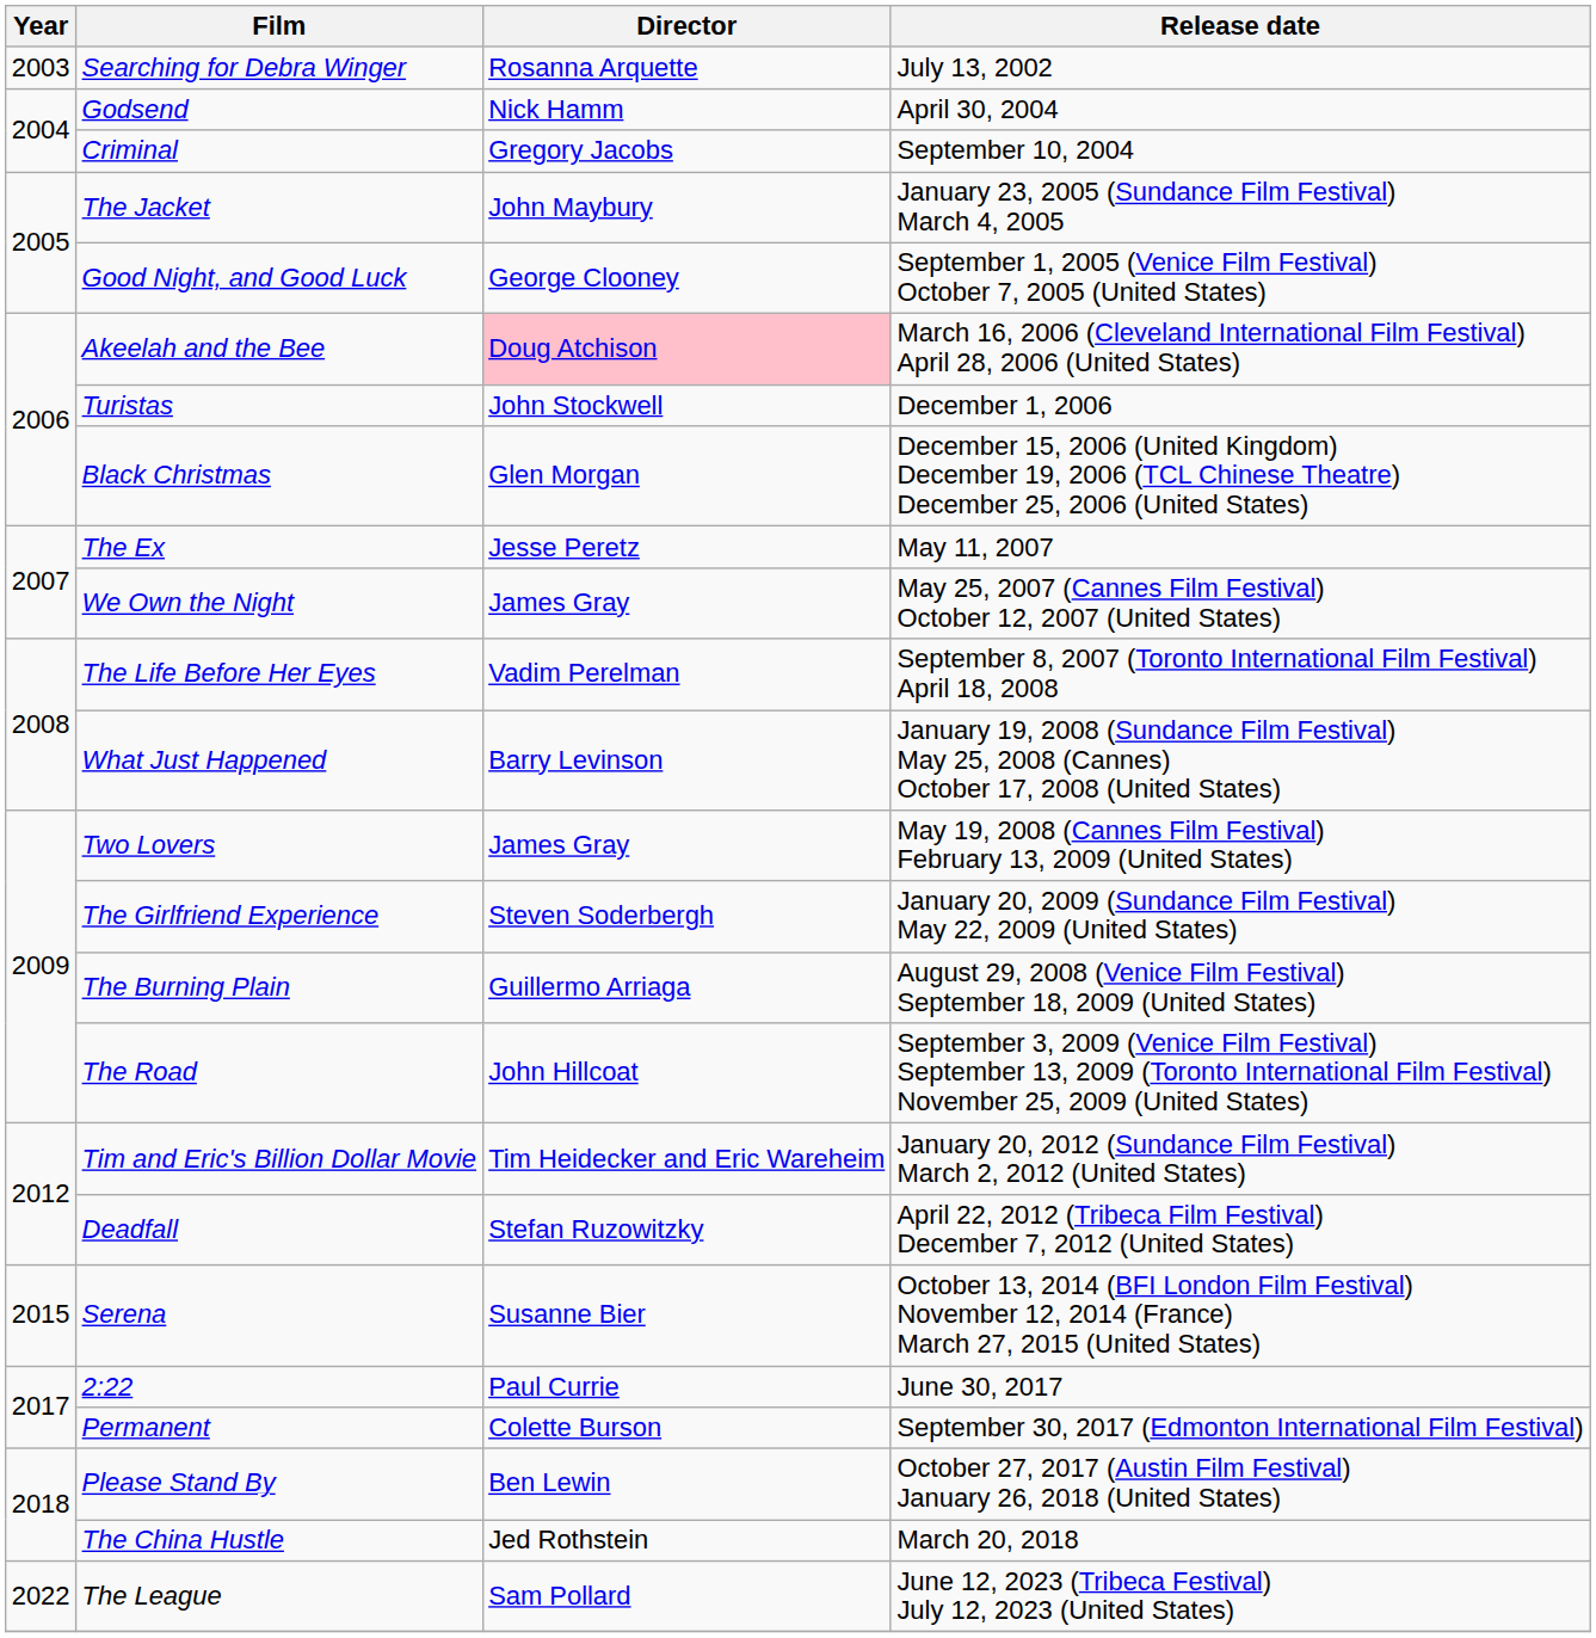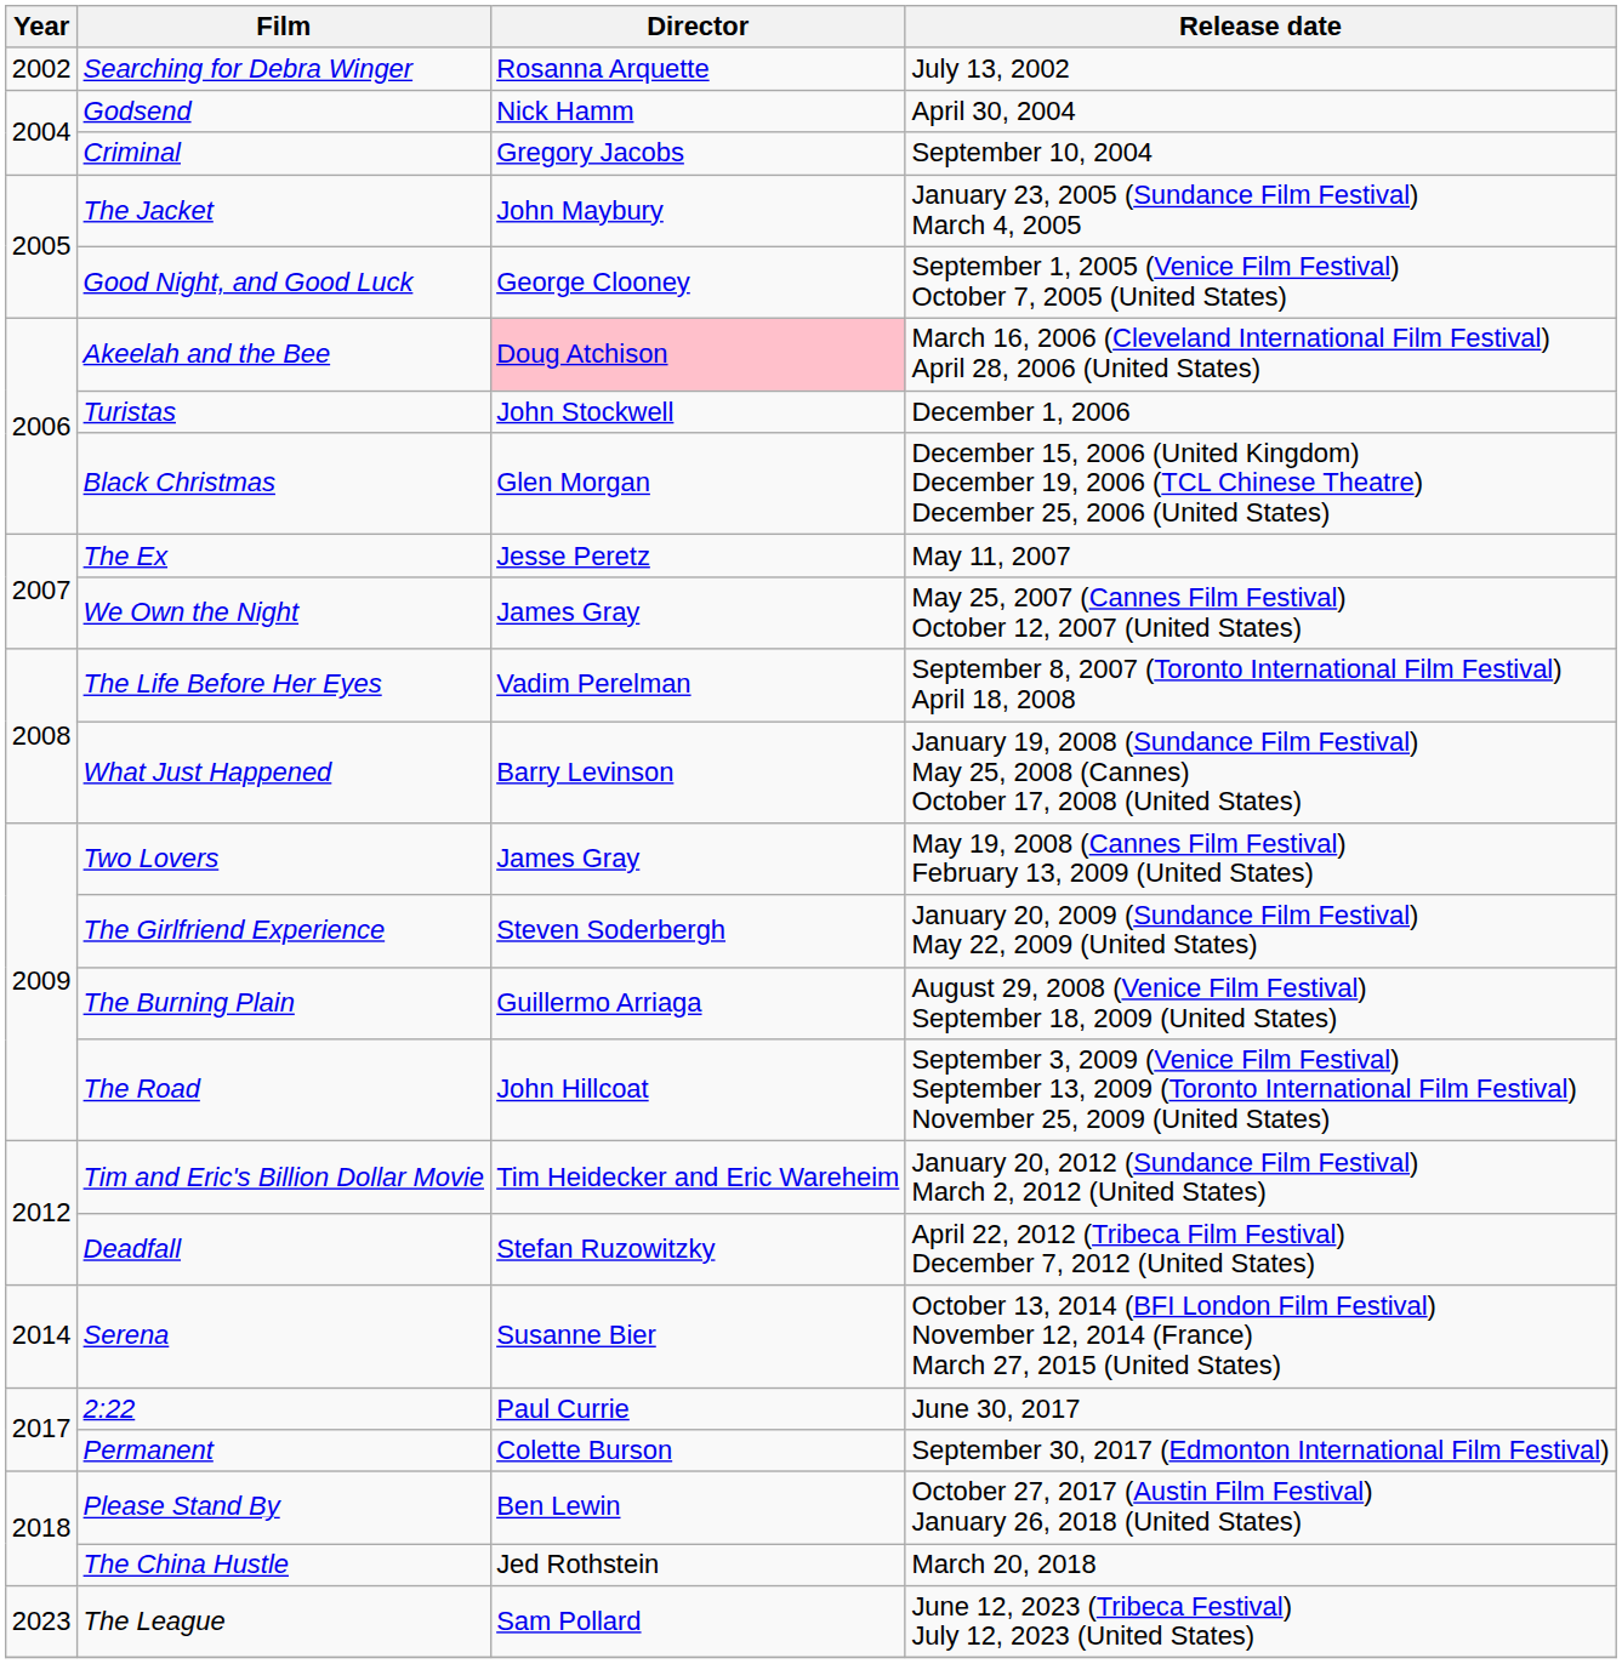 <table class="wikitable">
 <tr>
 <th>Year</th>
 <th>Film</th>
 <th>Director</th>
 <th>Release date</th>
 </tr>
 <tr>
-<td>2003</td>
+<td>2002</td>
 <td><em><a href='#'>Searching for Debra Winger</a></em></td>
 <td><a href='#'>Rosanna Arquette</a></td>
 <td>July 13, 2002</td>
 </tr>
 <tr>
 <td rowspan="2">2004</td>
 <td><em><a href='#'>Godsend</a></em></td>
 <td><a href='#'>Nick Hamm</a></td>
 <td>April 30, 2004</td>
 </tr>
 <tr>
 <td><em><a href='#'>Criminal</a></em></td>
 <td><a href='#'>Gregory Jacobs</a></td>
 <td>September 10, 2004</td>
 </tr>
 <tr>
 <td rowspan="2">2005</td>
 <td><em><a href='#'>The Jacket</a></em></td>
 <td><a href='#'>John Maybury</a></td>
 <td>January 23, 2005 (<a href='#'>Sundance Film Festival</a>)<br>March 4, 2005</td>
 </tr>
 <tr>
 <td><em><a href='#'>Good Night, and Good Luck</a></em></td>
 <td><a href='#'>George Clooney</a></td>
 <td>September 1, 2005 (<a href='#'>Venice Film Festival</a>)<br>October 7, 2005 (United States)</td>
 </tr>
 <tr>
 <td rowspan="3">2006</td>
 <td><em><a href='#'>Akeelah and the Bee</a></em></td>
 <td style="background: pink;"><a href='#'>Doug Atchison</a></td>
 <td>March 16, 2006 (<a href='#'>Cleveland International Film Festival</a>)<br>April 28, 2006 (United States)</td>
 </tr>
 <tr>
 <td><em><a href='#'>Turistas</a></em></td>
 <td><a href='#'>John Stockwell</a></td>
 <td>December 1, 2006</td>
 </tr>
 <tr>
 <td><em><a href='#'>Black Christmas</a></em></td>
 <td><a href='#'>Glen Morgan</a></td>
 <td>December 15, 2006 (United Kingdom)<br>December 19, 2006 (<a href='#'>TCL Chinese Theatre</a>)<br>December 25, 2006 (United States)</td>
 </tr>
 <tr>
 <td rowspan="2">2007</td>
 <td><em><a href='#'>The Ex</a></em></td>
 <td><a href='#'>Jesse Peretz</a></td>
 <td>May 11, 2007</td>
 </tr>
 <tr>
 <td><em><a href='#'>We Own the Night</a></em></td>
 <td><a href='#'>James Gray</a></td>
 <td>May 25, 2007 (<a href='#'>Cannes Film Festival</a>)<br>October 12, 2007 (United States)</td>
 </tr>
 <tr>
 <td rowspan="2">2008</td>
 <td><em><a href='#'>The Life Before Her Eyes</a></em></td>
 <td><a href='#'>Vadim Perelman</a></td>
 <td>September 8, 2007 (<a href='#'>Toronto International Film Festival</a>)<br>April 18, 2008</td>
 </tr>
 <tr>
 <td><em><a href='#'>What Just Happened</a></em></td>
 <td><a href='#'>Barry Levinson</a></td>
 <td>January 19, 2008 (<a href='#'>Sundance Film Festival</a>)<br>May 25, 2008 (Cannes)<br>October 17, 2008 (United States)</td>
 </tr>
 <tr>
 <td rowspan="4">2009</td>
 <td><em><a href='#'>Two Lovers</a></em></td>
 <td><a href='#'>James Gray</a></td>
 <td>May 19, 2008 (<a href='#'>Cannes Film Festival</a>)<br>February 13, 2009 (United States)</td>
 </tr>
 <tr>
 <td><em><a href='#'>The Girlfriend Experience</a></em></td>
 <td><a href='#'>Steven Soderbergh</a></td>
 <td>January 20, 2009 (<a href='#'>Sundance Film Festival</a>)<br>May 22, 2009 (United States)</td>
 </tr>
 <tr>
 <td><em><a href='#'>The Burning Plain</a></em></td>
 <td><a href='#'>Guillermo Arriaga</a></td>
 <td>August 29, 2008 (<a href='#'>Venice Film Festival</a>)<br>September 18, 2009 (United States)</td>
 </tr>
 <tr>
 <td><em><a href='#'>The Road</a></em></td>
 <td><a href='#'>John Hillcoat</a></td>
 <td>September 3, 2009 (<a href='#'>Venice Film Festival</a>)<br>September 13, 2009 (<a href='#'>Toronto International Film Festival</a>)<br>November 25, 2009 (United States)</td>
 </tr>
 <tr>
 <td rowspan="2">2012</td>
 <td><em><a href='#'>Tim and Eric's Billion Dollar Movie</a></em></td>
 <td><a href='#'>Tim Heidecker and Eric Wareheim</a></td>
 <td>January 20, 2012 (<a href='#'>Sundance Film Festival</a>)<br>March 2, 2012 (United States)</td>
 </tr>
 <tr>
 <td><em><a href='#'>Deadfall</a></em></td>
 <td><a href='#'>Stefan Ruzowitzky</a></td>
 <td>April 22, 2012 (<a href='#'>Tribeca Film Festival</a>)<br>December 7, 2012 (United States)</td>
 </tr>
 <tr>
-<td>2015</td>
+<td>2014</td>
 <td><em><a href='#'>Serena</a></em></td>
 <td><a href='#'>Susanne Bier</a></td>
 <td>October 13, 2014 (<a href='#'>BFI London Film Festival</a>)<br>November 12, 2014 (France)<br>March 27, 2015 (United States)</td>
 </tr>
 <tr>
 <td rowspan="2">2017</td>
 <td><em><a href='#'>2:22</a></em></td>
 <td><a href='#'>Paul Currie</a></td>
 <td>June 30, 2017</td>
 </tr>
 <tr>
 <td><em><a href='#'>Permanent</a></em></td>
 <td><a href='#'>Colette Burson</a></td>
 <td>September 30, 2017 (<a href='#'>Edmonton International Film Festival</a>)</td>
 </tr>
 <tr>
 <td rowspan="2">2018</td>
 <td><em><a href='#'>Please Stand By</a></em></td>
 <td><a href='#'>Ben Lewin</a></td>
 <td>October 27, 2017 (<a href='#'>Austin Film Festival</a>)<br>January 26, 2018 (United States)</td>
 </tr>
 <tr>
 <td><em><a href='#'>The China Hustle</a></em></td>
 <td>Jed Rothstein</td>
 <td>March 20, 2018</td>
 </tr>
 <tr>
-<td>2022</td>
+<td>2023</td>
 <td><em>The League</em></td>
 <td><a href='#'>Sam Pollard</a></td>
 <td>June 12, 2023 (<a href='#'>Tribeca Festival</a>)<br>July 12, 2023 (United States)</td>
 </tr>
 <tr>
 </tr>
 </table>
